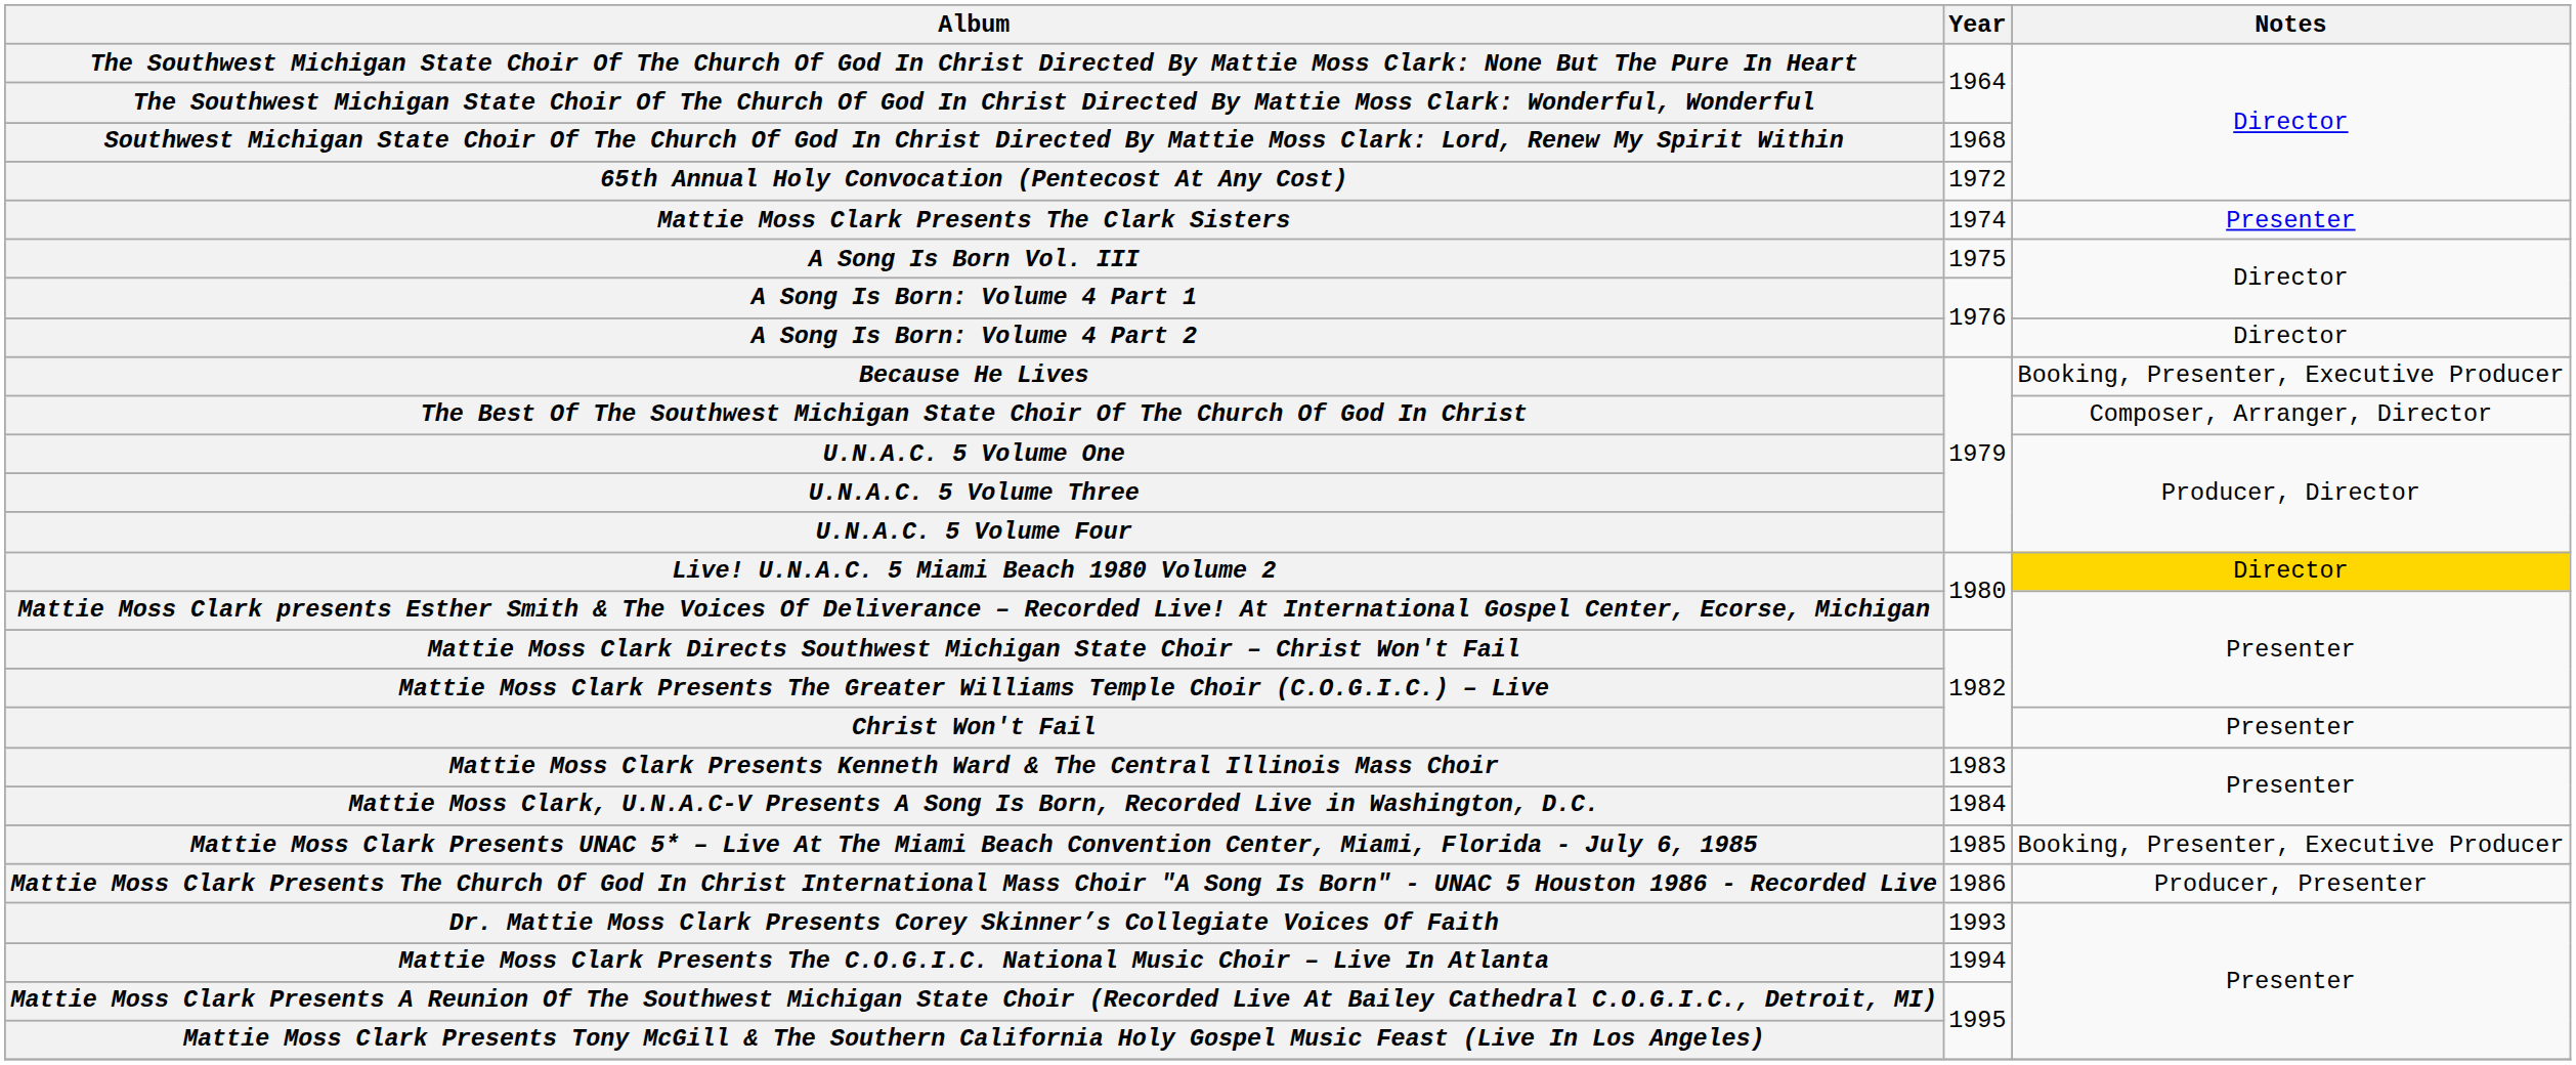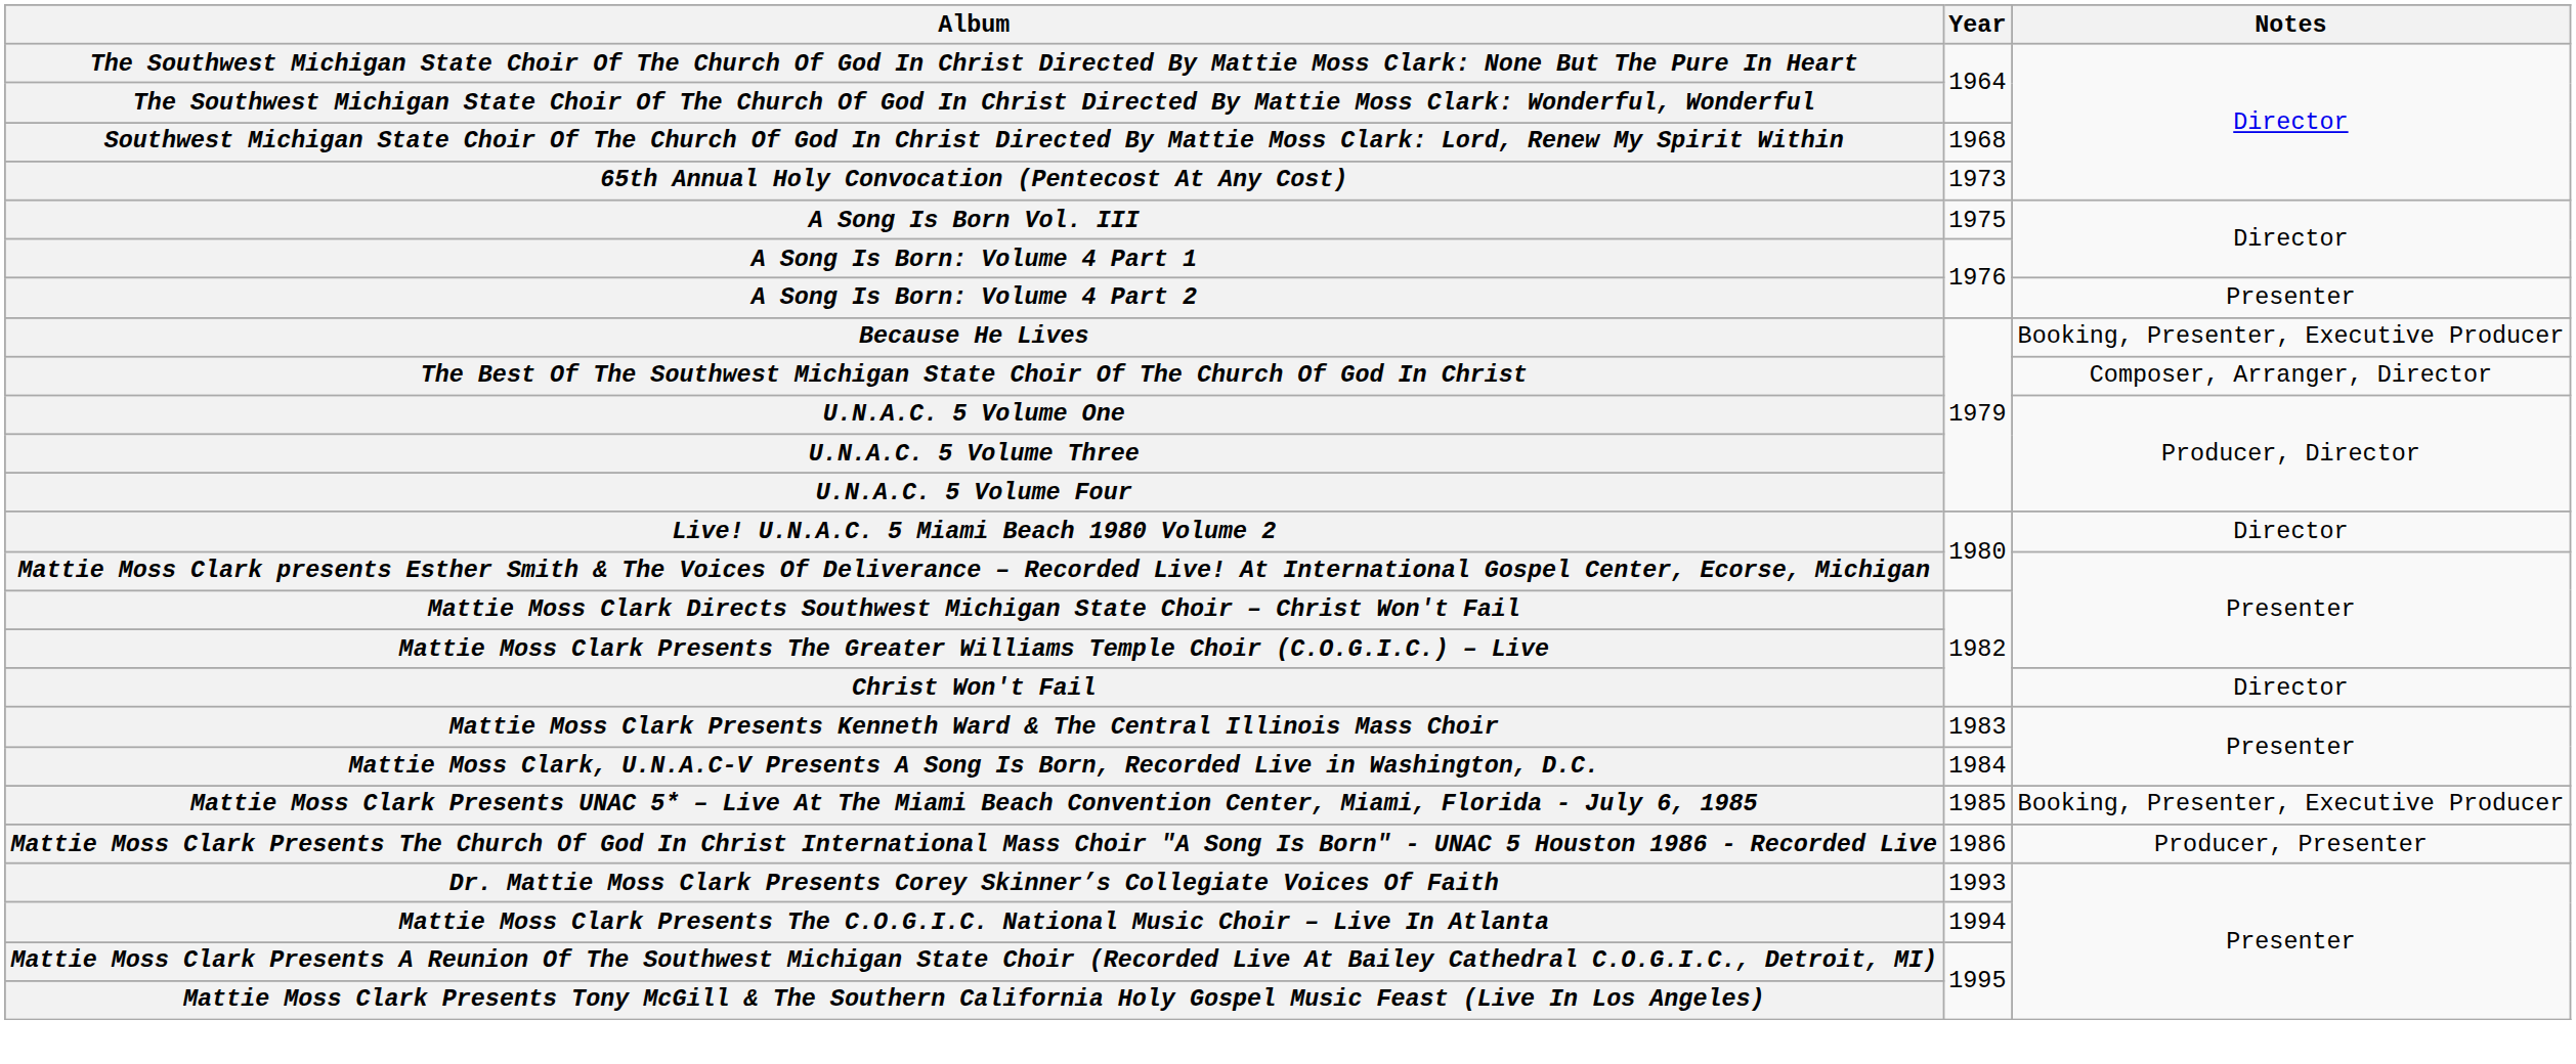 <table class="wikitable plainrowheaders" style="text-align:center;">
 <tr>
 <th>Album</th>
 <th>Year</th>
 <th>Notes</th>
 </tr>
 <tr>
 <th scope="row"><em>The Southwest Michigan State Choir Of The Church Of God In Christ Directed By Mattie Moss Clark: None But The Pure In Heart</em></th>
 <td rowspan="2">1964</td>
 <td rowspan="4"><a href='#'>Director</a></td>
 </tr>
 <tr>
 <th scope="row"><em>The Southwest Michigan State Choir Of The Church Of God In Christ Directed By Mattie Moss Clark: Wonderful, Wonderful</em></th>
 </tr>
 <tr>
 <th scope="row"><em>Southwest Michigan State Choir Of The Church Of God In Christ Directed By Mattie Moss Clark: Lord, Renew My Spirit Within</em></th>
 <td>1968</td>
 </tr>
 <tr>
 <th scope="row"><em>65th Annual Holy Convocation (Pentecost At Any Cost)</em></th>
-<td>1972</td>
-</tr>
-<tr>
-<th scope="row"><em>Mattie Moss Clark Presents The Clark Sisters</em></th>
-<td>1974</td>
-<td><a href='#'>Presenter</a></td>
+<td>1973</td>
 </tr>
 <tr>
 <th scope="row"><em>A Song Is Born Vol. III</em></th>
 <td>1975</td>
 <td rowspan="2">Director</td>
 </tr>
 <tr>
 <th scope="row"><em>A Song Is Born: Volume 4 Part 1</em></th>
 <td rowspan="2">1976</td>
 </tr>
 <tr>
 <th scope="row"><em>A Song Is Born: Volume 4 Part 2</em></th>
-<td>Director</td>
+<td>Presenter</td>
 </tr>
 <tr>
 <th scope="row"><em>Because He Lives</em></th>
 <td rowspan="5">1979</td>
 <td>Booking, Presenter, Executive Producer</td>
 </tr>
 <tr>
 <th scope="row"><em>The Best Of The Southwest Michigan State Choir Of The Church Of God In Christ</em></th>
 <td>Composer, Arranger, Director</td>
 </tr>
 <tr>
 <th scope="row"><em>U.N.A.C. 5 Volume One</em></th>
 <td rowspan="3">Producer, Director</td>
 </tr>
 <tr>
 <th scope="row"><em>U.N.A.C. 5 Volume Three</em></th>
 </tr>
 <tr>
 <th scope="row"><em>U.N.A.C. 5 Volume Four</em></th>
 </tr>
 <tr>
 <th scope="row"><em>Live! U.N.A.C. 5 Miami Beach 1980 Volume 2</em></th>
 <td rowspan="2">1980</td>
-<td style="background: gold;">Director</td>
+<td>Director</td>
 </tr>
 <tr>
 <th scope="row"><em>Mattie Moss Clark presents Esther Smith & The Voices Of Deliverance – Recorded Live! At International Gospel Center, Ecorse, Michigan</em></th>
 <td rowspan="3">Presenter</td>
 </tr>
 <tr>
 <th scope="row"><em>Mattie Moss Clark Directs Southwest Michigan State Choir – Christ Won't Fail</em></th>
 <td rowspan="3">1982</td>
 </tr>
 <tr>
 <th scope="row"><em>Mattie Moss Clark Presents The Greater Williams Temple Choir (C.O.G.I.C.) – Live</em></th>
 </tr>
 <tr>
 <th scope="row"><em>Christ Won't Fail</em></th>
-<td>Presenter</td>
+<td>Director</td>
 </tr>
 <tr>
 <th scope="row"><em>Mattie Moss Clark Presents Kenneth Ward & The Central Illinois Mass Choir</em></th>
 <td>1983</td>
 <td rowspan="2">Presenter</td>
 </tr>
 <tr>
 <th scope="row"><em>Mattie Moss Clark, U.N.A.C-V Presents A Song Is Born, Recorded Live in Washington, D.C.</em></th>
 <td>1984</td>
 </tr>
 <tr>
 <th scope="row"><em>Mattie Moss Clark Presents UNAC 5* – Live At The Miami Beach Convention Center, Miami, Florida - July 6, 1985</em></th>
 <td>1985</td>
 <td>Booking, Presenter, Executive Producer</td>
 </tr>
 <tr>
 <th scope="row"><em>Mattie Moss Clark Presents The Church Of God In Christ International Mass Choir "A Song Is Born" - UNAC 5 Houston 1986 - Recorded Live</em></th>
 <td>1986</td>
 <td>Producer, Presenter</td>
 </tr>
 <tr>
 <th scope="row"><em>Dr. Mattie Moss Clark Presents Corey Skinner’s Collegiate Voices Of Faith</em></th>
 <td>1993</td>
 <td rowspan="4">Presenter</td>
 </tr>
 <tr>
 <th scope="row"><em>Mattie Moss Clark Presents The C.O.G.I.C. National Music Choir – Live In Atlanta</em></th>
 <td>1994</td>
 </tr>
 <tr>
 <th scope="row"><em>Mattie Moss Clark Presents A Reunion Of The Southwest Michigan State Choir (Recorded Live At Bailey Cathedral C.O.G.I.C., Detroit, MI)</em></th>
 <td rowspan="2">1995</td>
 </tr>
 <tr>
 <th scope="row"><em>Mattie Moss Clark Presents Tony McGill & The Southern California Holy Gospel Music Feast (Live In Los Angeles)</em></th>
 </tr>
 <tr>
 </tr>
 </table>
